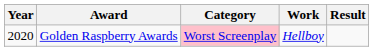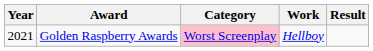 <table class="wikitable">
 <tr>
 <th>Year</th>
 <th>Award</th>
 <th>Category</th>
 <th>Work</th>
 <th>Result</th>
 </tr>
 <tr>
-<td>2020</td>
+<td>2021</td>
 <td><a href='#'>Golden Raspberry Awards</a></td>
 <td style="background: pink;"><a href='#'>Worst Screenplay</a></td>
 <td><em><a href='#'>Hellboy</a></em></td>
 <td></td>
 </tr>
 </table>
